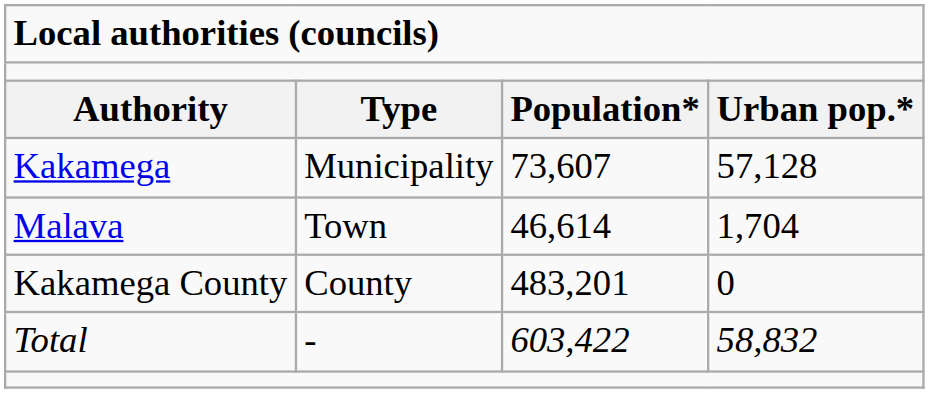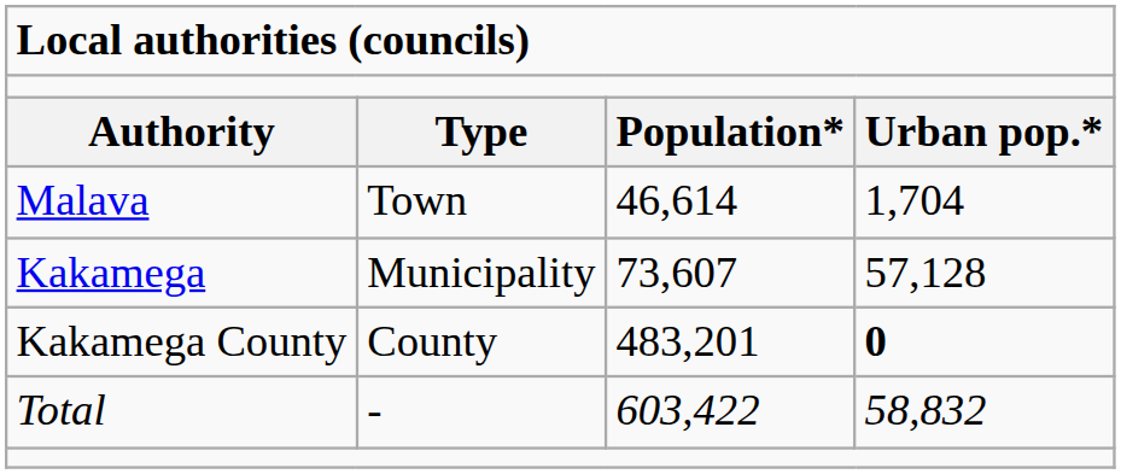 <table class="wikitable">
 <tr>
 <td colspan="4"><strong>Local authorities (councils)</strong></td>
 </tr>
 <tr>
 <td colspan="4"></td>
 </tr>
 <tr>
 <th>Authority</th>
 <th>Type</th>
 <th>Population*</th>
 <th>Urban pop.*</th>
 </tr>
 <tr>
+<td><a href='#'>Malava</a></td>
+<td>Town</td>
+<td>46,614</td>
+<td>1,704</td>
+</tr>
+<tr>
 <td><a href='#'>Kakamega</a></td>
 <td>Municipality</td>
 <td>73,607</td>
 <td>57,128</td>
 </tr>
 <tr>
-<td><a href='#'>Malava</a></td>
-<td>Town</td>
-<td>46,614</td>
-<td>1,704</td>
-</tr>
-<tr>
 <td>Kakamega County</td>
 <td>County</td>
 <td>483,201</td>
-<td>0</td>
+<td><strong>0</strong></td>
 </tr>
 <tr>
 <td><em>Total</em></td>
 <td>-</td>
 <td><em>603,422</em></td>
 <td><em>58,832</em></td>
 </tr>
 <tr>
 <td colspan="4"></td>
 </tr>
 </table>
